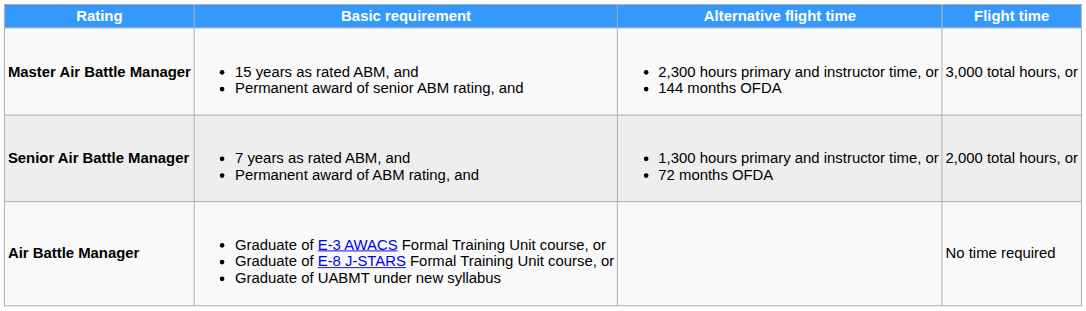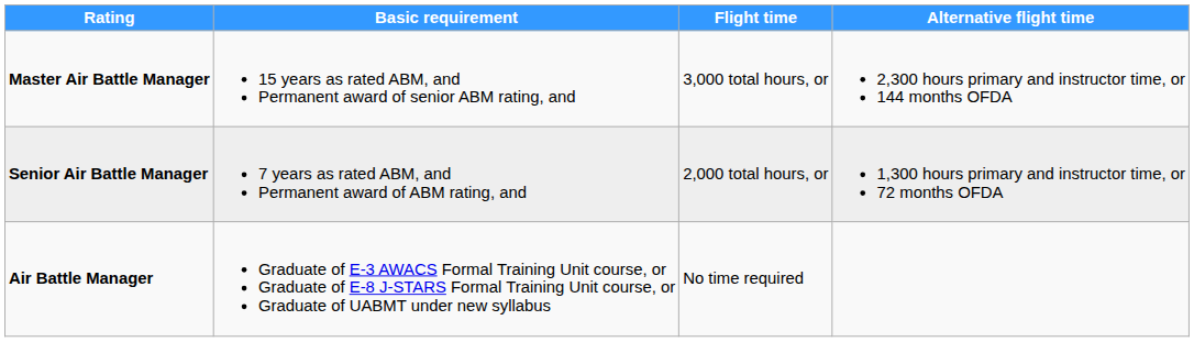 <table class="wikitable">
 <tr>
 <th style="background-color:#3399ff; color:white;">Rating</th>
 <th style="background-color:#3399ff; color:white;">Basic requirement</th>
+<th style="background-color:#3399ff; color:white;">Flight time</th>
 <th style="background-color:#3399ff; color:white;">Alternative flight time</th>
-<th style="background-color:#3399ff; color:white;">Flight time</th>
 </tr>
 <tr>
 <td><strong>Master Air Battle Manager</strong></td>
 <td><br><ul><li>15 years as rated ABM, and</li><li>Permanent award of senior ABM rating, and</li></ul></td>
+<td>3,000 total hours, or</td>
 <td><br><ul><li>2,300 hours primary and instructor time, or</li><li>144 months OFDA</li></ul></td>
-<td>3,000 total hours, or</td>
 </tr>
 <tr style="background: #eeeeee;">
 <td><strong>Senior Air Battle Manager</strong></td>
 <td><br><ul><li>7 years as rated ABM, and</li><li>Permanent award of ABM rating, and</li></ul></td>
+<td>2,000 total hours, or</td>
 <td><br><ul><li>1,300 hours primary and instructor time, or</li><li>72 months OFDA</li></ul></td>
-<td>2,000 total hours, or</td>
 </tr>
 <tr>
 <td><strong>Air Battle Manager</strong></td>
 <td><br><ul><li>Graduate of <a href='#'>E-3 AWACS</a> Formal Training Unit course, or</li><li>Graduate of <a href='#'>E-8 J-STARS</a> Formal Training Unit course, or</li><li>Graduate of UABMT under new syllabus</li></ul></td>
+<td>No time required</td>
 <td></td>
-<td>No time required</td>
 </tr>
 </table>
